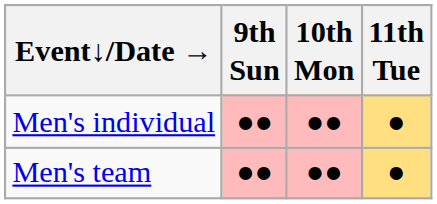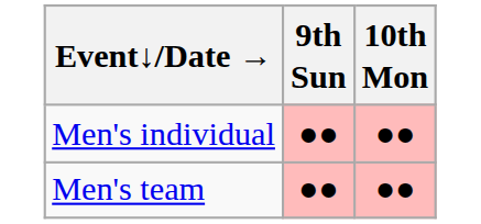 <table class="wikitable" style="margin:0.5em auto; font-size:90%; line-height:1.25em; text-align:center">
 <tr>
 <th>Event↓/Date →</th>
 <th>9th<br>Sun</th>
 <th>10th<br>Mon</th>
-<th>11th<br>Tue</th>
 </tr>
 <tr>
 <td align="left"><a href='#'>Men's individual</a></td>
 <td bgcolor="#FFBBBB">●●</td>
 <td bgcolor="#FFBBBB">●●</td>
-<td bgcolor="#FFDF80">●</td>
 </tr>
 <tr>
 <td align="left"><a href='#'>Men's team</a></td>
 <td bgcolor="#FFBBBB">●●</td>
 <td bgcolor="#FFBBBB">●●</td>
-<td bgcolor="#FFDF80">●</td>
 </tr>
 </table>
